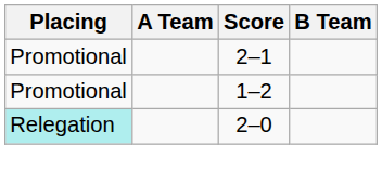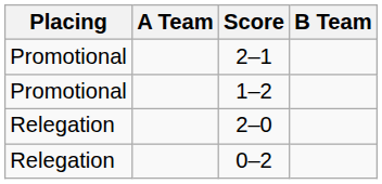 <table class=wikitable style="border:1px solid #AAAAAA;">
 <tr>
 <th>Placing</th>
 <th>A Team</th>
 <th>Score</th>
 <th>B Team</th>
 </tr>
 <tr>
 <td>Promotional</td>
 <td><strong></strong></td>
 <td align="center">2–1</td>
 <td></td>
 </tr>
 <tr>
 <td>Promotional</td>
 <td></td>
 <td align="center">1–2</td>
 <td><strong></strong></td>
 </tr>
 <tr>
-<td style="background: paleturquoise;">Relegation</td>
+<td>Relegation</td>
 <td><strong></strong></td>
 <td align="center">2–0</td>
 <td><em></em></td>
 </tr>
+<tr>
+<td>Relegation</td>
+<td><em></em></td>
+<td align="center">0–2</td>
+<td><strong></strong></td>
+</tr>
 </table>
